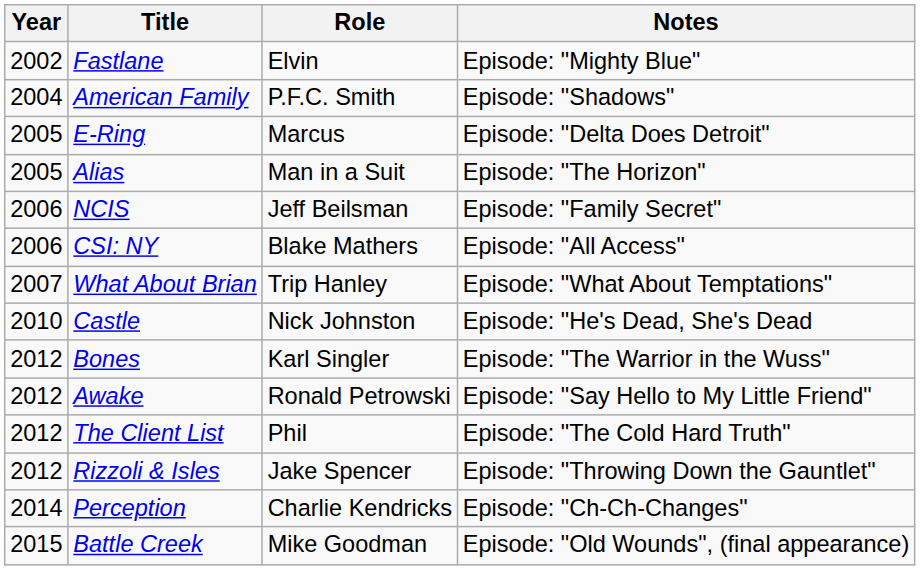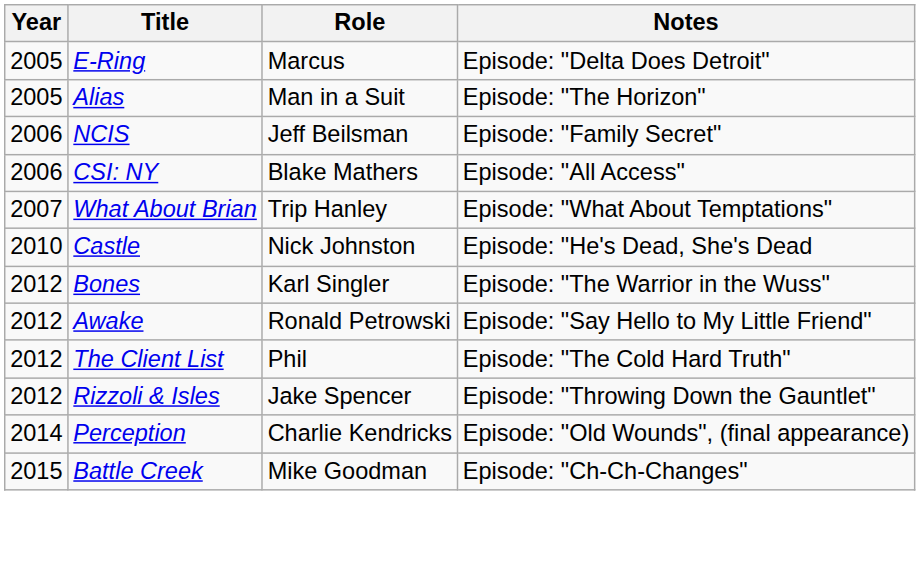 <table class="wikitable sortable">
 <tr>
 <th>Year</th>
 <th>Title</th>
 <th>Role</th>
 <th class="unsortable">Notes</th>
-</tr>
-<tr>
-<td>2002</td>
-<td><em><a href='#'>Fastlane</a></em></td>
-<td>Elvin</td>
-<td>Episode: "Mighty Blue"</td>
-</tr>
-<tr>
-<td>2004</td>
-<td><em><a href='#'>American Family</a></em></td>
-<td>P.F.C. Smith</td>
-<td>Episode: "Shadows"</td>
 </tr>
 <tr>
 <td>2005</td>
 <td><em><a href='#'>E-Ring</a></em></td>
 <td>Marcus</td>
 <td>Episode: "Delta Does Detroit"</td>
 </tr>
 <tr>
 <td>2005</td>
 <td><em><a href='#'>Alias</a></em></td>
 <td>Man in a Suit</td>
 <td>Episode: "The Horizon"</td>
 </tr>
 <tr>
 <td>2006</td>
 <td><em><a href='#'>NCIS</a></em></td>
 <td>Jeff Beilsman</td>
 <td>Episode: "Family Secret"</td>
 </tr>
 <tr>
 <td>2006</td>
 <td><em><a href='#'>CSI: NY</a></em></td>
 <td>Blake Mathers</td>
 <td>Episode: "All Access"</td>
 </tr>
 <tr>
 <td>2007</td>
 <td><em><a href='#'>What About Brian</a></em></td>
 <td>Trip Hanley</td>
 <td>Episode: "What About Temptations"</td>
 </tr>
 <tr>
 <td>2010</td>
 <td><em><a href='#'>Castle</a></em></td>
 <td>Nick Johnston</td>
 <td>Episode: "He's Dead, She's Dead</td>
 </tr>
 <tr>
 <td>2012</td>
 <td><em><a href='#'>Bones</a></em></td>
 <td>Karl Singler</td>
 <td>Episode: "The Warrior in the Wuss"</td>
 </tr>
 <tr>
 <td>2012</td>
 <td><em><a href='#'>Awake</a></em></td>
 <td>Ronald Petrowski</td>
 <td>Episode: "Say Hello to My Little Friend"</td>
 </tr>
 <tr>
 <td>2012</td>
 <td><em><a href='#'>The Client List</a></em></td>
 <td>Phil</td>
 <td>Episode: "The Cold Hard Truth"</td>
 </tr>
 <tr>
 <td>2012</td>
 <td><em><a href='#'>Rizzoli & Isles</a></em></td>
 <td>Jake Spencer</td>
 <td>Episode: "Throwing Down the Gauntlet"</td>
 </tr>
 <tr>
 <td>2014</td>
 <td><em><a href='#'>Perception</a></em></td>
 <td>Charlie Kendricks</td>
-<td>Episode: "Ch-Ch-Changes"</td>
+<td>Episode: "Old Wounds", (final appearance)</td>
 </tr>
 <tr>
 <td>2015</td>
 <td><em><a href='#'>Battle Creek</a></em></td>
 <td>Mike Goodman</td>
-<td>Episode: "Old Wounds", (final appearance)</td>
+<td>Episode: "Ch-Ch-Changes"</td>
 </tr>
 </table>
